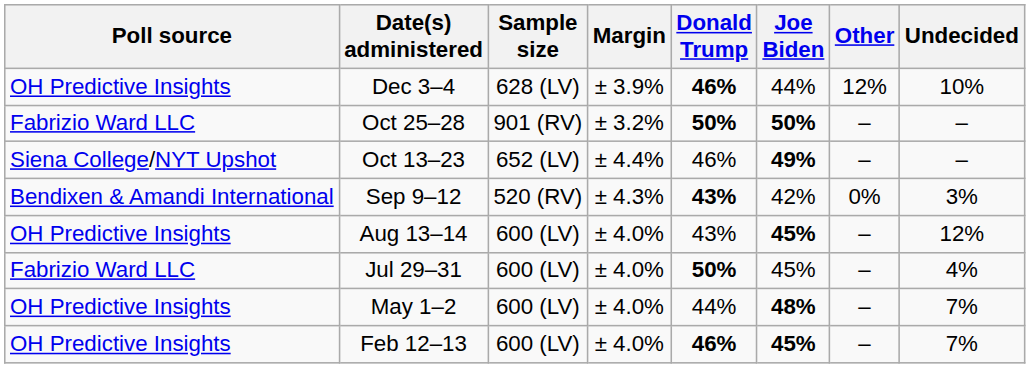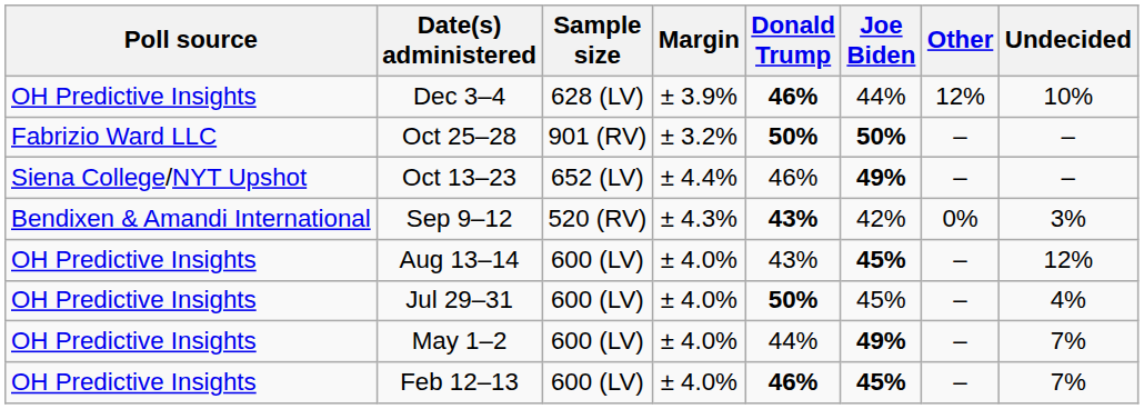 <table class="wikitable sortable mw-collapsible mw-collapsed" style="text-align:center;font-size:90%;line-height:17px">
 <tr>
 <th>Poll source</th>
 <th>Date(s)<br>administered</th>
 <th>Sample<br>size</th>
 <th>Margin<br></th>
 <th class="unsortable"><a href='#'>Donald<br>Trump</a><br><small></small></th>
 <th class="unsortable"><a href='#'>Joe<br>Biden</a><br><small></small></th>
 <th class="unsortable"><a href='#'>Other</a></th>
 <th class="unsortable">Undecided</th>
 </tr>
 <tr>
 <td style="text-align:left;"><a href='#'>OH Predictive Insights</a></td>
 <td>Dec 3–4</td>
 <td>628 (LV)</td>
 <td>± 3.9%</td>
 <td><strong>46%</strong></td>
 <td>44%</td>
 <td>12%</td>
 <td>10%</td>
 </tr>
 <tr>
 <td style="text-align:left;"><a href='#'>Fabrizio Ward LLC</a></td>
 <td>Oct 25–28</td>
 <td>901 (RV)</td>
 <td>± 3.2%</td>
 <td><strong>50%</strong></td>
 <td><strong>50%</strong></td>
 <td>–</td>
 <td>–</td>
 </tr>
 <tr>
 <td style="text-align:left;"><a href='#'>Siena College</a>/<a href='#'>NYT Upshot</a></td>
 <td>Oct 13–23</td>
 <td>652 (LV)</td>
 <td>± 4.4%</td>
 <td>46%</td>
 <td><strong>49%</strong></td>
 <td>–</td>
 <td>–</td>
 </tr>
 <tr>
 <td style="text-align:left;"><a href='#'>Bendixen & Amandi International</a></td>
 <td>Sep 9–12</td>
 <td>520 (RV)</td>
 <td>± 4.3%</td>
 <td><strong>43%</strong></td>
 <td>42%</td>
 <td>0%</td>
 <td>3%</td>
 </tr>
 <tr>
 <td style="text-align:left;"><a href='#'>OH Predictive Insights</a></td>
 <td>Aug 13–14</td>
 <td>600 (LV)</td>
 <td>± 4.0%</td>
 <td>43%</td>
 <td><strong>45%</strong></td>
 <td>–</td>
 <td>12%</td>
 </tr>
 <tr>
-<td style="text-align:left;"><a href='#'>Fabrizio Ward LLC</a></td>
+<td style="text-align:left;"><a href='#'>OH Predictive Insights</a></td>
 <td>Jul 29–31</td>
 <td>600 (LV)</td>
 <td>± 4.0%</td>
 <td><strong>50%</strong></td>
 <td>45%</td>
 <td>–</td>
 <td>4%</td>
 </tr>
 <tr>
 <td style="text-align:left;"><a href='#'>OH Predictive Insights</a></td>
 <td>May 1–2</td>
 <td>600 (LV)</td>
 <td>± 4.0%</td>
 <td>44%</td>
-<td><strong>48%</strong></td>
+<td><strong>49%</strong></td>
 <td>–</td>
 <td>7%</td>
 </tr>
 <tr>
 <td style="text-align:left;"><a href='#'>OH Predictive Insights</a></td>
 <td>Feb 12–13</td>
 <td>600 (LV)</td>
 <td>± 4.0%</td>
 <td><strong>46%</strong></td>
 <td><strong>45%</strong></td>
 <td>–</td>
 <td>7%</td>
 </tr>
 </table>
